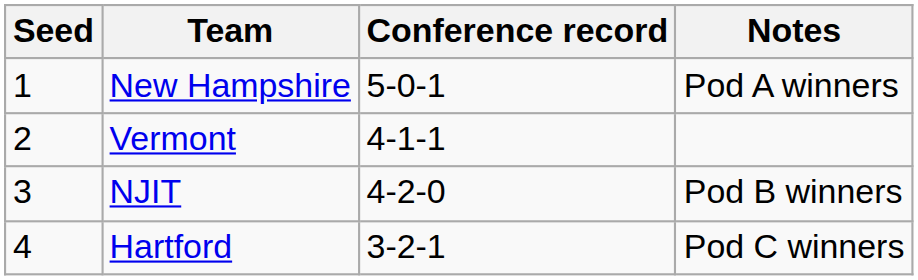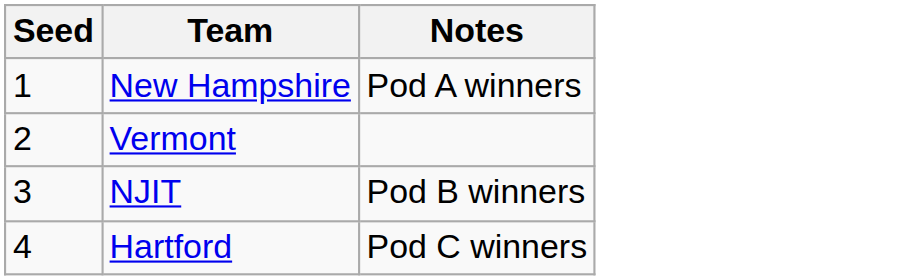 <table class="wikitable">
 <tr>
 <th>Seed</th>
 <th>Team</th>
-<th>Conference record</th>
 <th>Notes</th>
 </tr>
 <tr>
 <td>1</td>
 <td><a href='#'>New Hampshire</a></td>
-<td>5-0-1</td>
 <td>Pod A winners</td>
 </tr>
 <tr>
 <td>2</td>
 <td><a href='#'>Vermont</a></td>
-<td>4-1-1</td>
 <td></td>
 </tr>
 <tr>
 <td>3</td>
 <td><a href='#'>NJIT</a></td>
-<td>4-2-0</td>
 <td>Pod B winners</td>
 </tr>
 <tr>
 <td>4</td>
 <td><a href='#'>Hartford</a></td>
-<td>3-2-1</td>
 <td>Pod C winners</td>
 </tr>
 </table>
